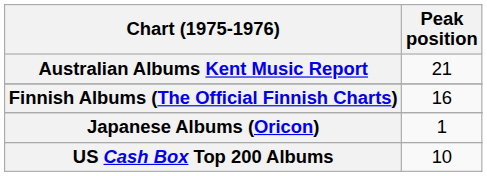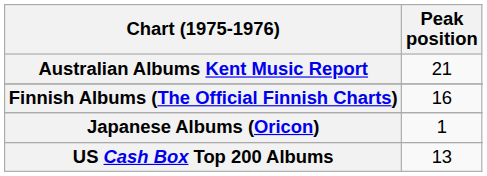 <table class="wikitable sortable plainrowheaders" style="text-align:center;">
 <tr>
 <th>Chart (1975-1976)</th>
 <th>Peak<br>position</th>
 </tr>
 <tr>
 <th scope="row">Australian Albums <a href='#'>Kent Music Report</a></th>
 <td>21</td>
 </tr>
 <tr>
 </tr>
 <tr>
 <th scope="row">Finnish Albums (<a href='#'>The Official Finnish Charts</a>)</th>
 <td align="center">16</td>
 </tr>
 <tr>
 </tr>
 <tr>
 <th scope="row">Japanese Albums (<a href='#'>Oricon</a>)</th>
 <td>1</td>
 </tr>
 <tr>
 </tr>
 <tr>
 </tr>
 <tr>
 </tr>
 <tr>
 </tr>
 <tr>
 <th scope="row">US <em><a href='#'>Cash Box</a></em> Top 200 Albums</th>
-<td align="center">10</td>
+<td align="center">13</td>
 </tr>
 </table>
